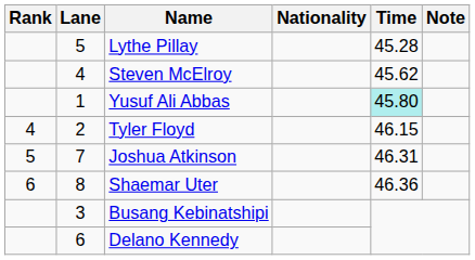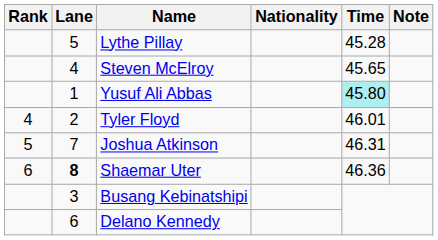 <table class="wikitable sortable" style="text-align:center">
 <tr>
 <th>Rank</th>
 <th>Lane</th>
 <th>Name</th>
 <th>Nationality</th>
 <th>Time</th>
 <th>Note</th>
 </tr>
 <tr>
 <td></td>
 <td>5</td>
 <td align=left><a href='#'>Lythe Pillay</a></td>
 <td align=left></td>
 <td>45.28</td>
 <td></td>
 </tr>
 <tr>
 <td></td>
 <td>4</td>
 <td align=left><a href='#'>Steven McElroy</a></td>
 <td align=left></td>
-<td>45.62</td>
+<td>45.65</td>
 <td></td>
 </tr>
 <tr>
 <td></td>
 <td>1</td>
 <td align=left><a href='#'>Yusuf Ali Abbas</a></td>
 <td align=left></td>
 <td style="background: paleturquoise;">45.80</td>
 <td></td>
 </tr>
 <tr>
 <td>4</td>
 <td>2</td>
 <td align=left><a href='#'>Tyler Floyd</a></td>
 <td align=left></td>
-<td>46.15</td>
+<td>46.01</td>
 <td></td>
 </tr>
 <tr>
 <td>5</td>
 <td>7</td>
 <td align=left><a href='#'>Joshua Atkinson</a></td>
 <td align=left></td>
 <td>46.31</td>
 <td></td>
 </tr>
 <tr>
 <td>6</td>
-<td>8</td>
+<td><strong>8</strong></td>
 <td align=left><a href='#'>Shaemar Uter</a></td>
 <td align=left></td>
 <td>46.36</td>
 <td></td>
 </tr>
 <tr>
 <td></td>
 <td>3</td>
 <td align=left><a href='#'>Busang Kebinatshipi</a></td>
 <td align=left></td>
 <td colspan=2 rowspan=2></td>
 </tr>
 <tr>
 <td></td>
 <td>6</td>
 <td align=left><a href='#'>Delano Kennedy</a></td>
 <td align=left></td>
 </tr>
 </table>
